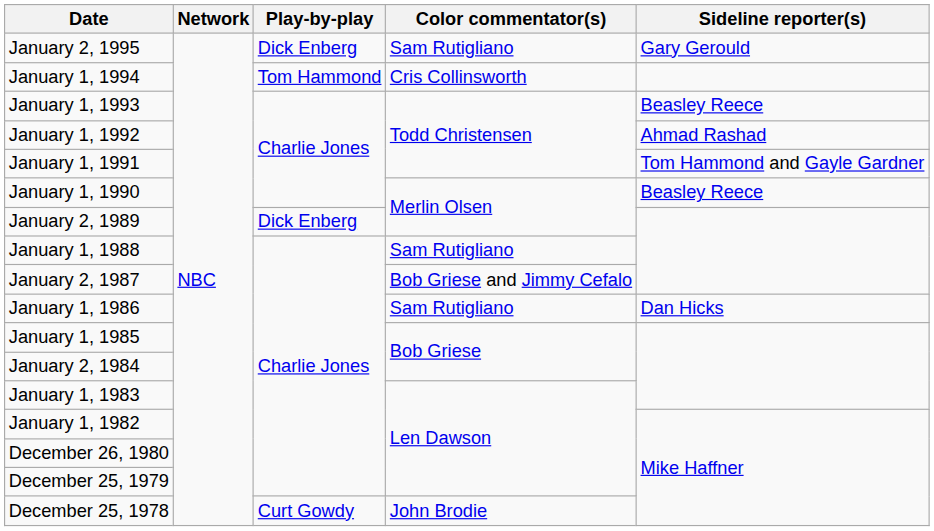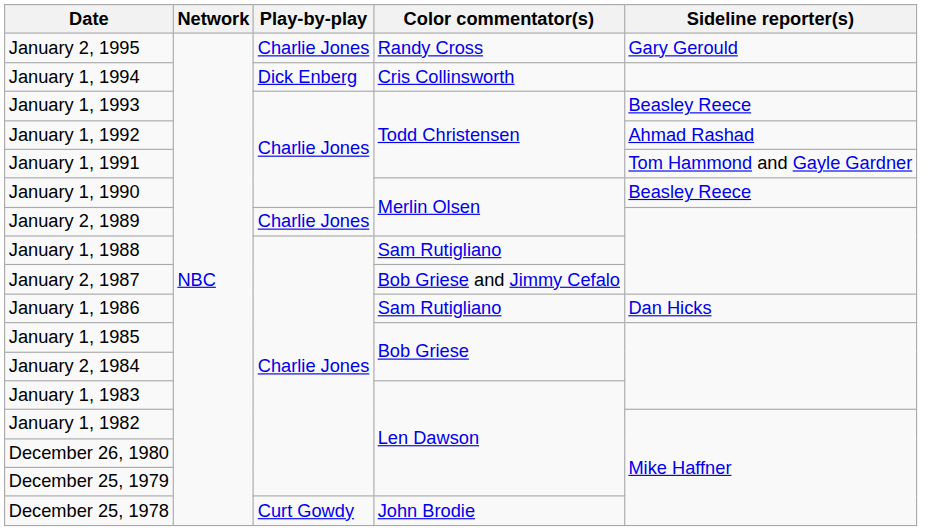 <table class="wikitable">
 <tr>
 <th>Date</th>
 <th>Network</th>
 <th>Play-by-play</th>
 <th>Color commentator(s)</th>
 <th>Sideline reporter(s)</th>
 </tr>
 <tr>
 <td>January 2, 1995</td>
 <td rowspan=17><a href='#'>NBC</a></td>
-<td><a href='#'>Dick Enberg</a></td>
-<td><a href='#'>Sam Rutigliano</a></td>
+<td><a href='#'>Charlie Jones</a></td>
+<td><a href='#'>Randy Cross</a></td>
 <td><a href='#'>Gary Gerould</a></td>
 </tr>
 <tr>
 <td>January 1, 1994</td>
-<td><a href='#'>Tom Hammond</a></td>
+<td><a href='#'>Dick Enberg</a></td>
 <td><a href='#'>Cris Collinsworth</a></td>
 </tr>
 <tr>
 <td>January 1, 1993</td>
 <td rowspan=4><a href='#'>Charlie Jones</a></td>
 <td rowspan=3><a href='#'>Todd Christensen</a></td>
 <td><a href='#'>Beasley Reece</a></td>
 </tr>
 <tr>
 <td>January 1, 1992</td>
 <td><a href='#'>Ahmad Rashad</a></td>
 </tr>
 <tr>
 <td>January 1, 1991</td>
 <td><a href='#'>Tom Hammond</a> and <a href='#'>Gayle Gardner</a></td>
 </tr>
 <tr>
 <td>January 1, 1990</td>
 <td rowspan=2><a href='#'>Merlin Olsen</a></td>
 <td><a href='#'>Beasley Reece</a></td>
 </tr>
 <tr>
 <td>January 2, 1989</td>
-<td><a href='#'>Dick Enberg</a></td>
+<td><a href='#'>Charlie Jones</a></td>
 </tr>
 <tr>
 <td>January 1, 1988</td>
 <td rowspan=9><a href='#'>Charlie Jones</a></td>
 <td><a href='#'>Sam Rutigliano</a></td>
 </tr>
 <tr>
 <td>January 2, 1987</td>
 <td><a href='#'>Bob Griese</a> and <a href='#'>Jimmy Cefalo</a></td>
 </tr>
 <tr>
 <td>January 1, 1986</td>
 <td><a href='#'>Sam Rutigliano</a></td>
 <td><a href='#'>Dan Hicks</a></td>
 </tr>
 <tr>
 <td>January 1, 1985</td>
 <td rowspan=2><a href='#'>Bob Griese</a></td>
 </tr>
 <tr>
 <td>January 2, 1984</td>
 </tr>
 <tr>
 <td>January 1, 1983</td>
 <td rowspan=4><a href='#'>Len Dawson</a></td>
 </tr>
 <tr>
 <td>January 1, 1982</td>
 <td rowspan=4><a href='#'>Mike Haffner</a></td>
 </tr>
 <tr>
 <td>December 26, 1980</td>
 </tr>
 <tr>
 <td>December 25, 1979</td>
 </tr>
 <tr>
 <td>December 25, 1978</td>
 <td><a href='#'>Curt Gowdy</a></td>
 <td><a href='#'>John Brodie</a></td>
 </tr>
 </table>
